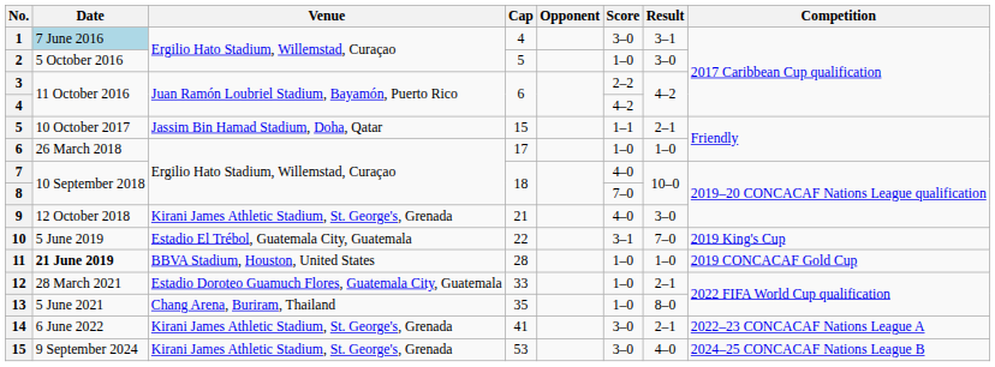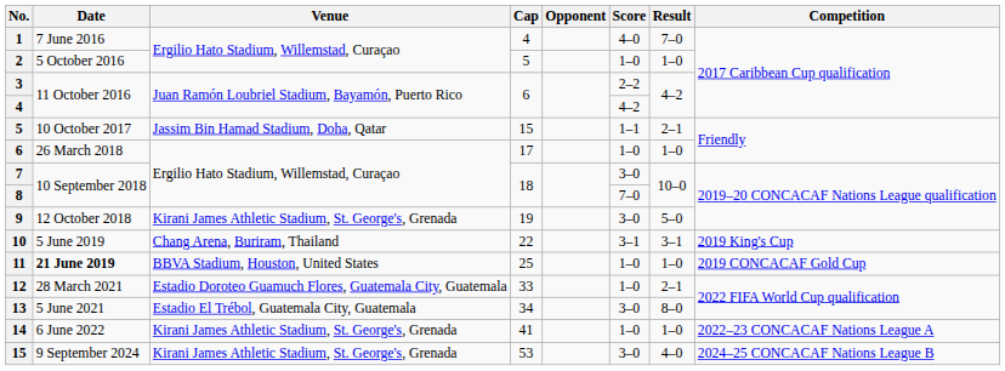 <table class="wikitable sortable plainrowheaders">
 <tr>
 <th scope=col>No.</th>
 <th scope=col data-sort-type=date>Date</th>
 <th scope=col>Venue</th>
 <th scope=col>Cap</th>
 <th scope=col>Opponent</th>
 <th scope=col>Score</th>
 <th scope=col>Result</th>
 <th scope=col>Competition</th>
 </tr>
 <tr>
 <th scope=row>1</th>
-<td style="background: lightblue;">7 June 2016</td>
+<td>7 June 2016</td>
 <td rowspan=2><a href='#'>Ergilio Hato Stadium</a>, <a href='#'>Willemstad</a>, Curaçao</td>
 <td align=center>4</td>
 <td></td>
-<td align=center>3–0</td>
-<td align=center>3–1</td>
+<td align=center>4–0</td>
+<td align=center>7–0</td>
 <td rowspan=4><a href='#'>2017 Caribbean Cup qualification</a></td>
 </tr>
 <tr>
 <th scope=row>2</th>
 <td>5 October 2016</td>
 <td align=center>5</td>
 <td></td>
 <td align=center>1–0</td>
-<td align=center>3–0</td>
+<td align=center>1–0</td>
 </tr>
 <tr>
 <th scope=row>3</th>
 <td rowspan=2>11 October 2016</td>
 <td rowspan=2><a href='#'>Juan Ramón Loubriel Stadium</a>, <a href='#'>Bayamón</a>, Puerto Rico</td>
 <td rowspan=2 align=center>6</td>
 <td rowspan=2></td>
 <td align=center>2–2</td>
 <td rowspan=2 align=center>4–2</td>
 </tr>
 <tr>
 <th scope=row>4</th>
 <td align=center>4–2</td>
 </tr>
 <tr>
 <th scope=row>5</th>
 <td>10 October 2017</td>
 <td><a href='#'>Jassim Bin Hamad Stadium</a>, <a href='#'>Doha</a>, Qatar</td>
 <td align=center>15</td>
 <td></td>
 <td align=center>1–1</td>
 <td align=center>2–1</td>
 <td rowspan=2><a href='#'>Friendly</a></td>
 </tr>
 <tr>
 <th scope=row>6</th>
 <td>26 March 2018</td>
 <td rowspan=3>Ergilio Hato Stadium, Willemstad, Curaçao</td>
 <td align=center>17</td>
 <td></td>
 <td align=center>1–0</td>
 <td align=center>1–0</td>
 </tr>
 <tr>
 <th scope=row>7</th>
 <td rowspan=2>10 September 2018</td>
 <td rowspan=2 align=center>18</td>
 <td rowspan=2></td>
-<td align=center>4–0</td>
+<td align=center>3–0</td>
 <td rowspan=2 align=center>10–0</td>
 <td rowspan=3><a href='#'>2019–20 CONCACAF Nations League qualification</a></td>
 </tr>
 <tr>
 <th scope=row>8</th>
 <td align=center>7–0</td>
 </tr>
 <tr>
 <th scope=row>9</th>
 <td>12 October 2018</td>
 <td><a href='#'>Kirani James Athletic Stadium</a>, <a href='#'>St. George's</a>, Grenada</td>
-<td align=center>21</td>
+<td align=center>19</td>
 <td></td>
-<td align=center>4–0</td>
 <td align=center>3–0</td>
+<td align=center>5–0</td>
 </tr>
 <tr>
 <th scope=row>10</th>
 <td>5 June 2019</td>
-<td><a href='#'>Estadio El Trébol</a>, Guatemala City, Guatemala</td>
+<td><a href='#'>Chang Arena</a>, <a href='#'>Buriram</a>, Thailand</td>
 <td align=center>22</td>
 <td></td>
 <td align=center>3–1</td>
-<td align=center>7–0</td>
+<td align=center>3–1</td>
 <td><a href='#'>2019 King's Cup</a></td>
 </tr>
 <tr>
 <th scope=row>11</th>
 <td><strong>21 June 2019</strong></td>
 <td><a href='#'>BBVA Stadium</a>, <a href='#'>Houston</a>, United States</td>
-<td align=center>28</td>
+<td align=center>25</td>
 <td></td>
 <td align=center>1–0</td>
 <td align=center>1–0</td>
 <td><a href='#'>2019 CONCACAF Gold Cup</a></td>
 </tr>
 <tr>
 <th scope=row>12</th>
 <td>28 March 2021</td>
 <td><a href='#'>Estadio Doroteo Guamuch Flores</a>, <a href='#'>Guatemala City</a>, Guatemala</td>
 <td align=center>33</td>
 <td></td>
 <td align=center>1–0</td>
 <td align=center>2–1</td>
 <td rowspan=2><a href='#'>2022 FIFA World Cup qualification</a></td>
 </tr>
 <tr>
 <th scope=row>13</th>
 <td>5 June 2021</td>
-<td><a href='#'>Chang Arena</a>, <a href='#'>Buriram</a>, Thailand</td>
-<td align=center>35</td>
+<td><a href='#'>Estadio El Trébol</a>, Guatemala City, Guatemala</td>
+<td align=center>34</td>
 <td></td>
-<td align=center>1–0</td>
+<td align=center>3–0</td>
 <td align=center>8–0</td>
 </tr>
 <tr>
 <th scope=row>14</th>
 <td>6 June 2022</td>
 <td><a href='#'>Kirani James Athletic Stadium</a>, <a href='#'>St. George's</a>, Grenada</td>
 <td align=center>41</td>
 <td></td>
-<td align=center>3–0</td>
-<td align=center>2–1</td>
+<td align=center>1–0</td>
+<td align=center>1–0</td>
 <td><a href='#'>2022–23 CONCACAF Nations League A</a></td>
 </tr>
 <tr>
 <th scope=row>15</th>
 <td>9 September 2024</td>
 <td><a href='#'>Kirani James Athletic Stadium</a>, <a href='#'>St. George's</a>, Grenada</td>
 <td align=center>53</td>
 <td></td>
 <td align=center>3–0</td>
 <td align=center>4–0</td>
 <td><a href='#'>2024–25 CONCACAF Nations League B</a></td>
 </tr>
 </table>
